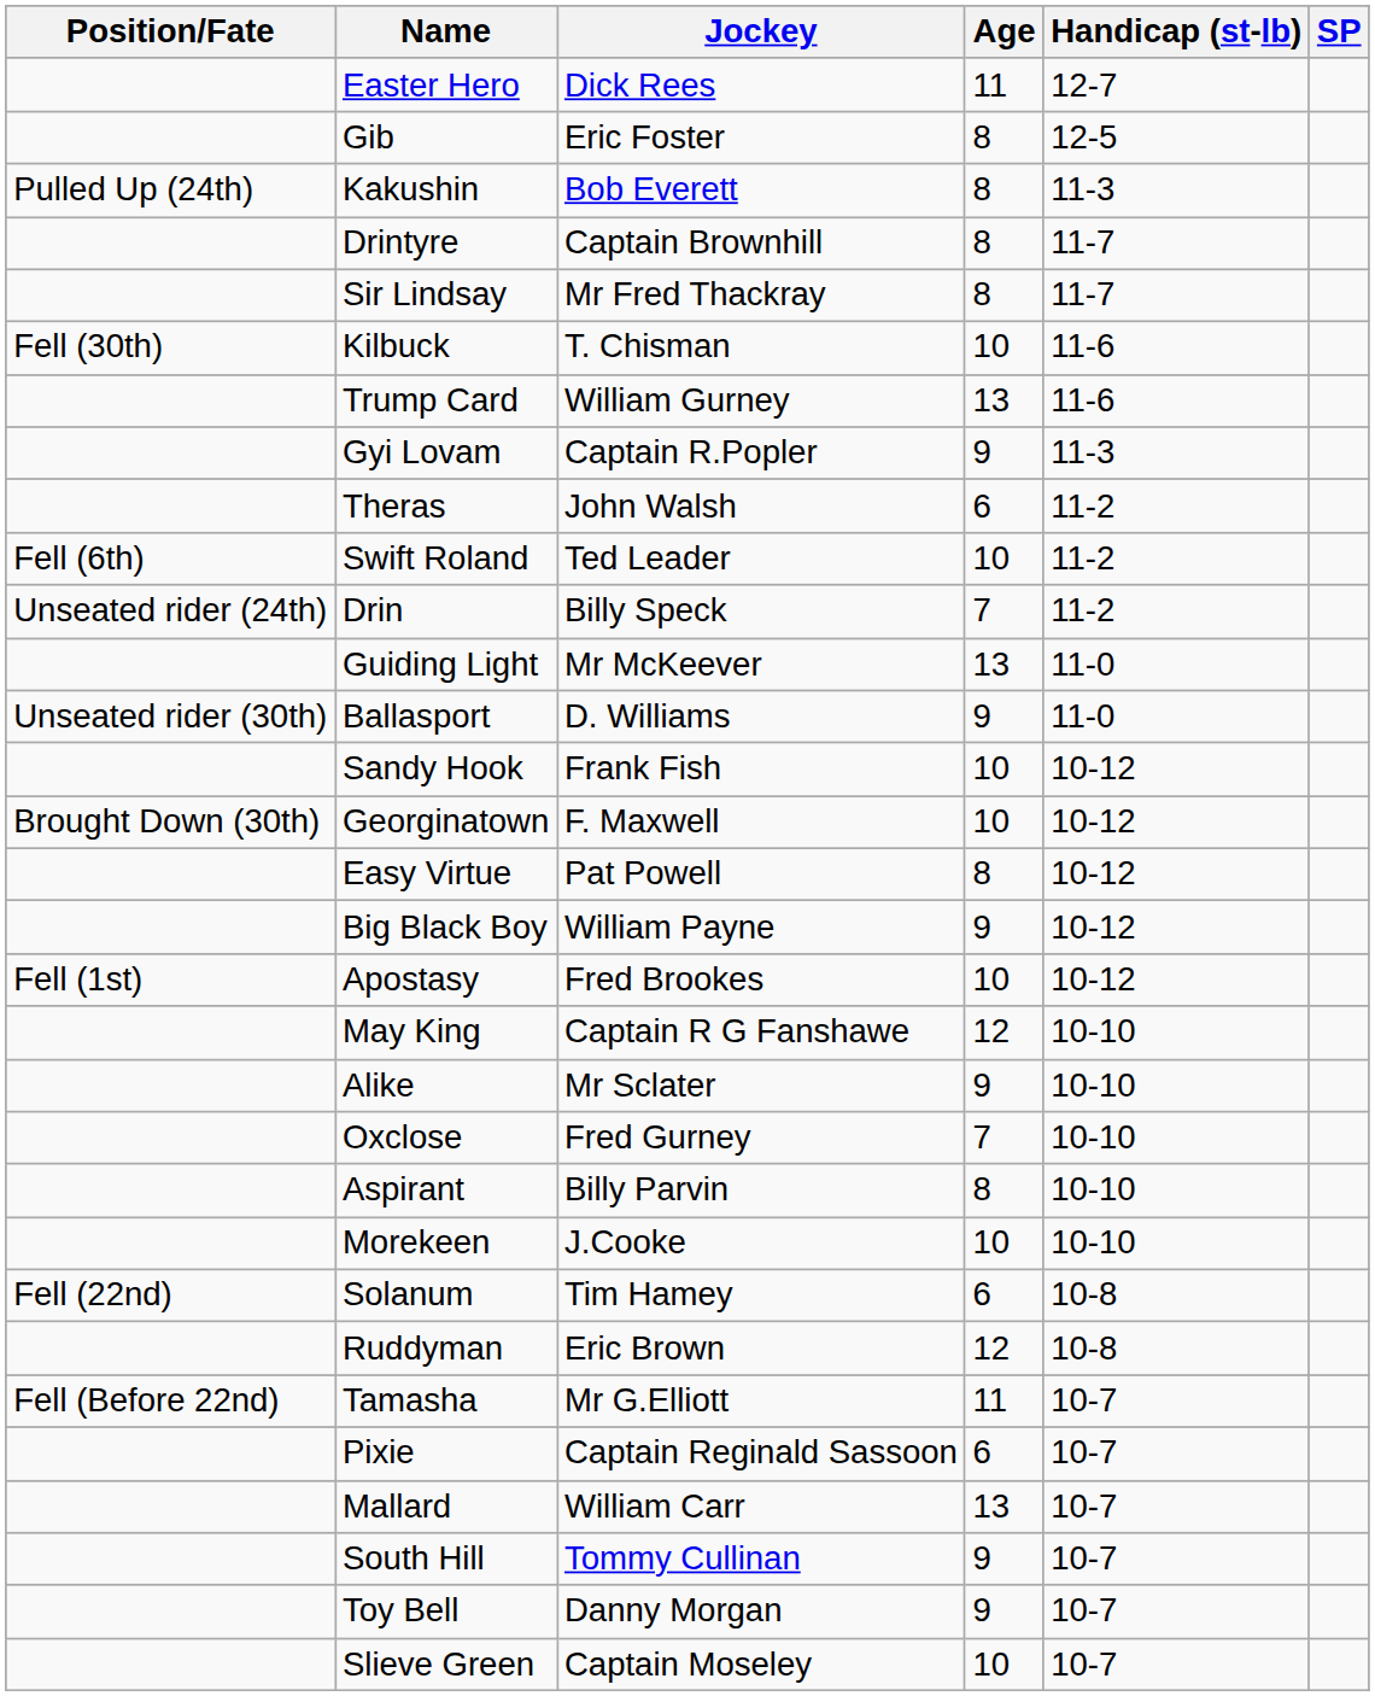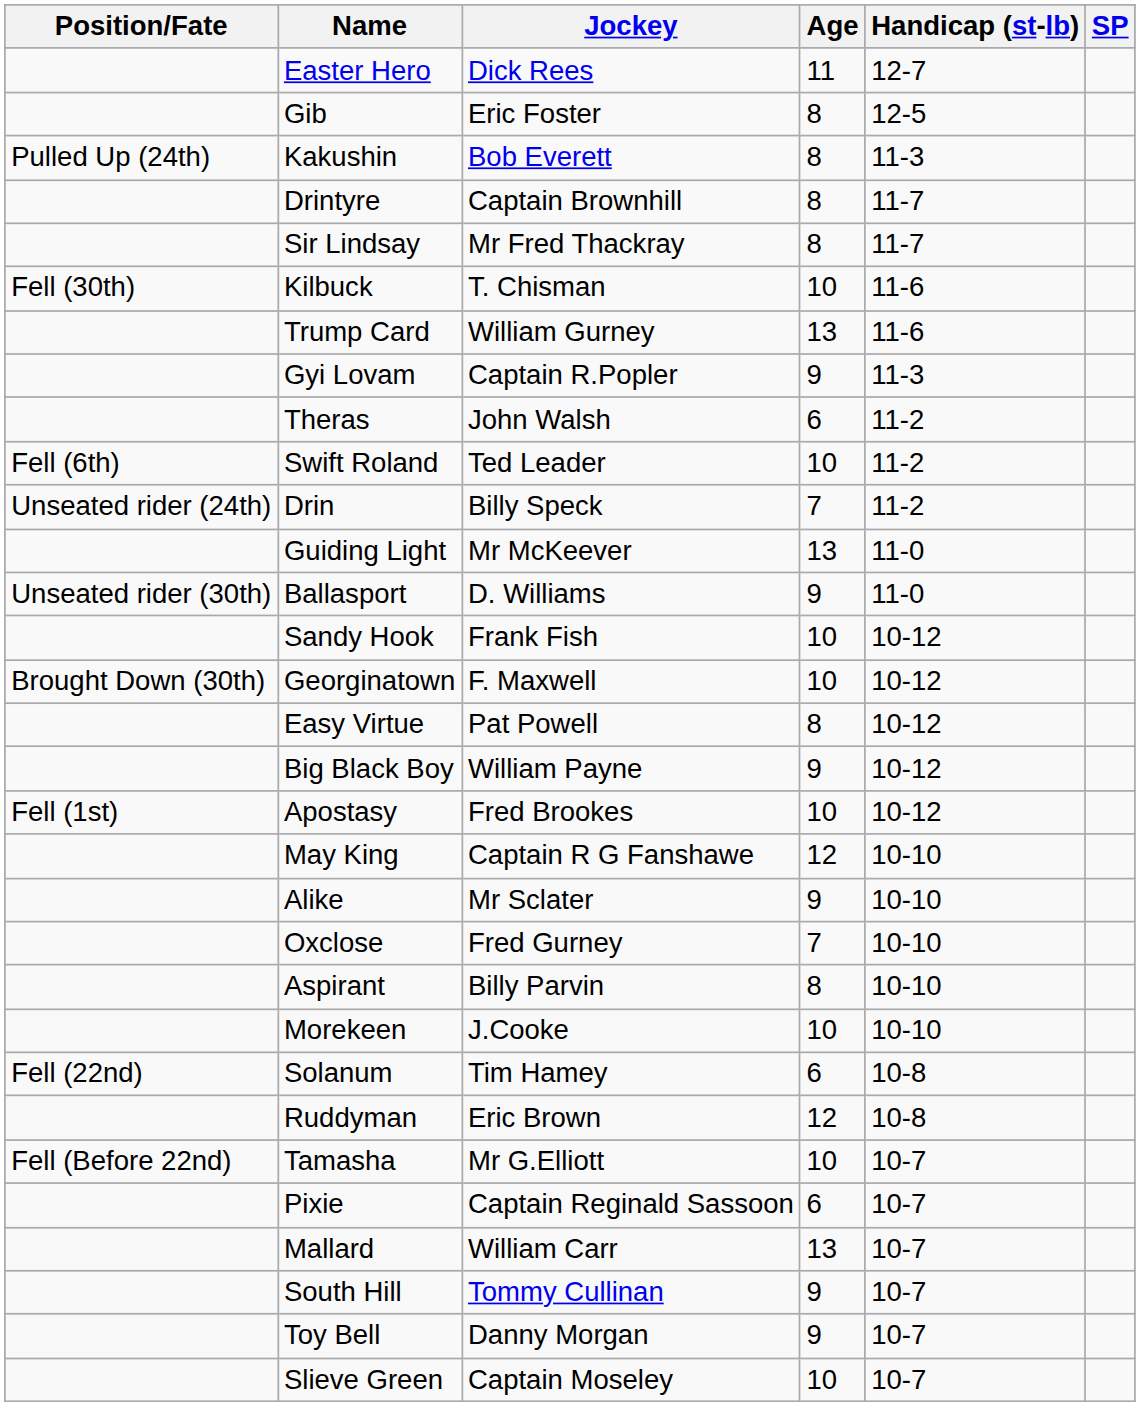 <table class="wikitable sortable">
 <tr>
 <th>Position/Fate</th>
 <th>Name</th>
 <th><a href='#'>Jockey</a></th>
 <th>Age</th>
 <th>Handicap (<a href='#'>st</a>-<a href='#'>lb</a>)</th>
 <th><a href='#'>SP</a></th>
 </tr>
 <tr>
 <td></td>
 <td><a href='#'>Easter Hero</a></td>
 <td><a href='#'>Dick Rees</a></td>
 <td>11</td>
 <td>12-7</td>
 <td></td>
 </tr>
 <tr>
 <td></td>
 <td>Gib</td>
 <td>Eric Foster</td>
 <td>8</td>
 <td>12-5</td>
 <td></td>
 </tr>
 <tr>
 <td>Pulled Up (24th)</td>
 <td>Kakushin</td>
 <td><a href='#'>Bob Everett</a></td>
 <td>8</td>
 <td>11-3</td>
 <td></td>
 </tr>
 <tr>
 <td></td>
 <td>Drintyre</td>
 <td>Captain Brownhill</td>
 <td>8</td>
 <td>11-7</td>
 <td></td>
 </tr>
 <tr>
 <td></td>
 <td>Sir Lindsay</td>
 <td>Mr Fred Thackray</td>
 <td>8</td>
 <td>11-7</td>
 <td></td>
 </tr>
 <tr>
 <td>Fell (30th)</td>
 <td>Kilbuck</td>
 <td>T. Chisman</td>
 <td>10</td>
 <td>11-6</td>
 <td></td>
 </tr>
 <tr>
 <td></td>
 <td>Trump Card</td>
 <td>William Gurney</td>
 <td>13</td>
 <td>11-6</td>
 <td></td>
 </tr>
 <tr>
 <td></td>
 <td>Gyi Lovam</td>
 <td>Captain R.Popler</td>
 <td>9</td>
 <td>11-3</td>
 <td></td>
 </tr>
 <tr>
 <td></td>
 <td>Theras</td>
 <td>John Walsh</td>
 <td>6</td>
 <td>11-2</td>
 <td></td>
 </tr>
 <tr>
 <td>Fell (6th)</td>
 <td>Swift Roland</td>
 <td>Ted Leader</td>
 <td>10</td>
 <td>11-2</td>
 <td></td>
 </tr>
 <tr>
 <td>Unseated rider (24th)</td>
 <td>Drin</td>
 <td>Billy Speck</td>
 <td>7</td>
 <td>11-2</td>
 <td></td>
 </tr>
 <tr>
 <td></td>
 <td>Guiding Light</td>
 <td>Mr McKeever</td>
 <td>13</td>
 <td>11-0</td>
 <td></td>
 </tr>
 <tr>
 <td>Unseated rider (30th)</td>
 <td>Ballasport</td>
 <td>D. Williams</td>
 <td>9</td>
 <td>11-0</td>
 <td></td>
 </tr>
 <tr>
 <td></td>
 <td>Sandy Hook</td>
 <td>Frank Fish</td>
 <td>10</td>
 <td>10-12</td>
 <td></td>
 </tr>
 <tr>
 <td>Brought Down (30th)</td>
 <td>Georginatown</td>
 <td>F. Maxwell</td>
 <td>10</td>
 <td>10-12</td>
 <td></td>
 </tr>
 <tr>
 <td></td>
 <td>Easy Virtue</td>
 <td>Pat Powell</td>
 <td>8</td>
 <td>10-12</td>
 <td></td>
 </tr>
 <tr>
 <td></td>
 <td>Big Black Boy</td>
 <td>William Payne</td>
 <td>9</td>
 <td>10-12</td>
 <td></td>
 </tr>
 <tr>
 <td>Fell (1st)</td>
 <td>Apostasy</td>
 <td>Fred Brookes</td>
 <td>10</td>
 <td>10-12</td>
 <td></td>
 </tr>
 <tr>
 <td></td>
 <td>May King</td>
 <td>Captain R G Fanshawe</td>
 <td>12</td>
 <td>10-10</td>
 <td></td>
 </tr>
 <tr>
 <td></td>
 <td>Alike</td>
 <td>Mr Sclater</td>
 <td>9</td>
 <td>10-10</td>
 <td></td>
 </tr>
 <tr>
 <td></td>
 <td>Oxclose</td>
 <td>Fred Gurney</td>
 <td>7</td>
 <td>10-10</td>
 <td></td>
 </tr>
 <tr>
 <td></td>
 <td>Aspirant</td>
 <td>Billy Parvin</td>
 <td>8</td>
 <td>10-10</td>
 <td></td>
 </tr>
 <tr>
 <td></td>
 <td>Morekeen</td>
 <td>J.Cooke</td>
 <td>10</td>
 <td>10-10</td>
 <td></td>
 </tr>
 <tr>
 <td>Fell (22nd)</td>
 <td>Solanum</td>
 <td>Tim Hamey</td>
 <td>6</td>
 <td>10-8</td>
 <td></td>
 </tr>
 <tr>
 <td></td>
 <td>Ruddyman</td>
 <td>Eric Brown</td>
 <td>12</td>
 <td>10-8</td>
 <td></td>
 </tr>
 <tr>
 <td>Fell (Before 22nd)</td>
 <td>Tamasha</td>
 <td>Mr G.Elliott</td>
-<td>11</td>
+<td>10</td>
 <td>10-7</td>
 <td></td>
 </tr>
 <tr>
 <td></td>
 <td>Pixie</td>
 <td>Captain Reginald Sassoon</td>
 <td>6</td>
 <td>10-7</td>
 <td></td>
 </tr>
 <tr>
 <td></td>
 <td>Mallard</td>
 <td>William Carr</td>
 <td>13</td>
 <td>10-7</td>
 <td></td>
 </tr>
 <tr>
 <td></td>
 <td>South Hill</td>
 <td><a href='#'>Tommy Cullinan</a></td>
 <td>9</td>
 <td>10-7</td>
 <td></td>
 </tr>
 <tr>
 <td></td>
 <td>Toy Bell</td>
 <td>Danny Morgan</td>
 <td>9</td>
 <td>10-7</td>
 <td></td>
 </tr>
 <tr>
 <td></td>
 <td>Slieve Green</td>
 <td>Captain Moseley</td>
 <td>10</td>
 <td>10-7</td>
 <td></td>
 </tr>
 <tr>
 </tr>
 </table>
